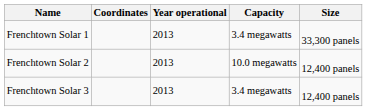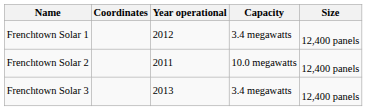 <table class="wikitable sortable">
 <tr>
 <th>Name</th>
 <th>Coordinates</th>
 <th>Year operational</th>
 <th>Capacity</th>
 <th>Size</th>
 </tr>
 <tr>
 <td>Frenchtown Solar 1</td>
 <td></td>
-<td>2013</td>
+<td>2012</td>
 <td>3.4 megawatts</td>
-<td><br>33,300 panels</td>
+<td><br>12,400 panels</td>
 </tr>
 <tr>
 <td>Frenchtown Solar 2</td>
 <td></td>
-<td>2013</td>
+<td>2011</td>
 <td>10.0 megawatts</td>
 <td><br>12,400 panels</td>
 </tr>
 <tr>
 <td>Frenchtown Solar 3</td>
 <td></td>
 <td>2013</td>
 <td>3.4 megawatts</td>
 <td><br>12,400 panels</td>
 </tr>
 </table>
